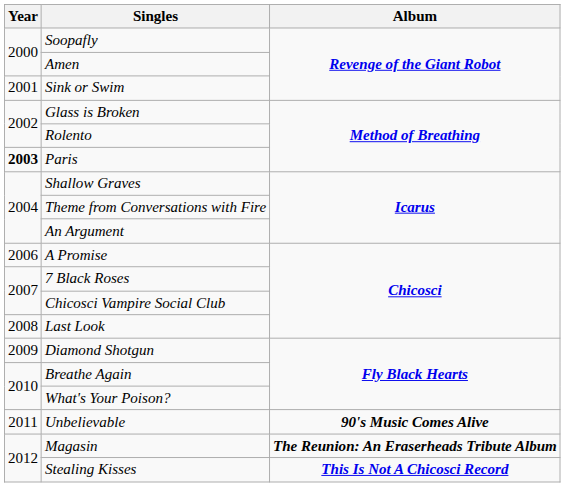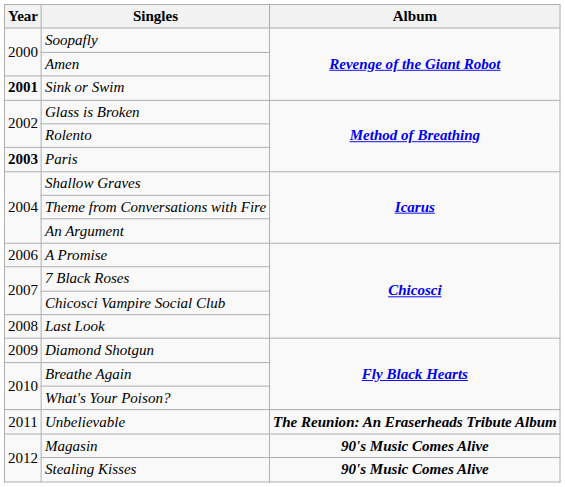 <table class="wikitable">
 <tr>
 <th align="center">Year</th>
 <th align="center">Singles</th>
 <th align="center">Album</th>
 </tr>
 <tr>
 <td align="center" rowspan="2">2000</td>
 <td align="left"><em>Soopafly</em></td>
 <td align="center" rowspan="3"><strong><em><a href='#'>Revenge of the Giant Robot</a></em></strong></td>
 </tr>
 <tr>
 <td align="left"><em>Amen</em></td>
 </tr>
 <tr>
-<td align="center" rowspan="1">2001</td>
+<td align="center" rowspan="1"><strong>2001</strong></td>
 <td align="left"><em>Sink or Swim</em></td>
 </tr>
 <tr>
 <td align="center" rowspan="2">2002</td>
 <td align="left"><em>Glass is Broken</em></td>
 <td align="center" rowspan="3"><strong><em><a href='#'>Method of Breathing</a></em></strong></td>
 </tr>
 <tr>
 <td align="left"><em>Rolento</em></td>
 </tr>
 <tr>
 <td align="center" rowspan="1"><strong>2003</strong></td>
 <td align="left"><em>Paris</em></td>
 </tr>
 <tr>
 <td align="center" rowspan="3">2004</td>
 <td align="left"><em>Shallow Graves</em></td>
 <td align="center" rowspan="3"><strong><em><a href='#'>Icarus</a></em></strong></td>
 </tr>
 <tr>
 <td align="left"><em>Theme from Conversations with Fire</em></td>
 </tr>
 <tr>
 <td align="left"><em>An Argument</em></td>
 </tr>
 <tr>
 <td align="center" rowspan="1">2006</td>
 <td align="left"><em>A Promise</em></td>
 <td align="center" rowspan="4"><strong><em><a href='#'>Chicosci</a></em></strong></td>
 </tr>
 <tr>
 <td align="center" rowspan="2">2007</td>
 <td align="left"><em>7 Black Roses</em></td>
 </tr>
 <tr>
 <td align="left"><em>Chicosci Vampire Social Club</em></td>
 </tr>
 <tr>
 <td align="center" rowspan="1">2008</td>
 <td align="left"><em>Last Look</em></td>
 </tr>
 <tr>
 <td align="center" rowspan="1">2009</td>
 <td align="left"><em>Diamond Shotgun</em></td>
 <td align="center" rowspan="3"><strong><em><a href='#'>Fly Black Hearts</a></em></strong></td>
 </tr>
 <tr>
 <td align="center" rowspan="2">2010</td>
 <td align="left"><em>Breathe Again</em></td>
 </tr>
 <tr>
 <td align="left"><em>What's Your Poison?</em></td>
 </tr>
 <tr>
 <td align="center" rowspan="1">2011</td>
 <td align="left"><em>Unbelievable</em></td>
-<td align="center" rowspan="1"><strong><em>90's Music Comes Alive</em></strong></td>
+<td align="center" rowspan="1"><strong><em>The Reunion: An Eraserheads Tribute Album</em></strong></td>
 </tr>
 <tr>
 <td align="center" rowspan="3">2012</td>
 <td align="left"><em>Magasin</em></td>
-<td align="center" rowspan="1"><strong><em>The Reunion: An Eraserheads Tribute Album</em></strong></td>
+<td align="center" rowspan="1"><strong><em>90's Music Comes Alive</em></strong></td>
 </tr>
 <tr>
 <td align="left"><em>Stealing Kisses</em></td>
-<td align="center" rowspan="1"><strong><em><a href='#'>This Is Not A Chicosci Record</a></em></strong></td>
+<td align="center" rowspan="1"><strong><em>90's Music Comes Alive</em></strong></td>
 </tr>
 </table>
